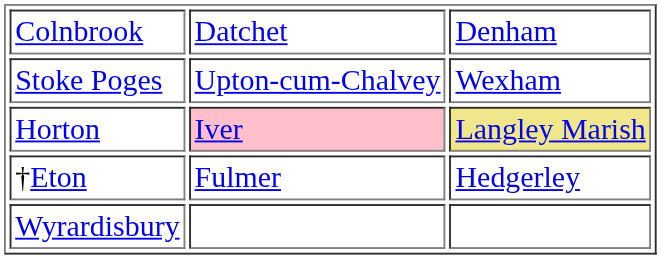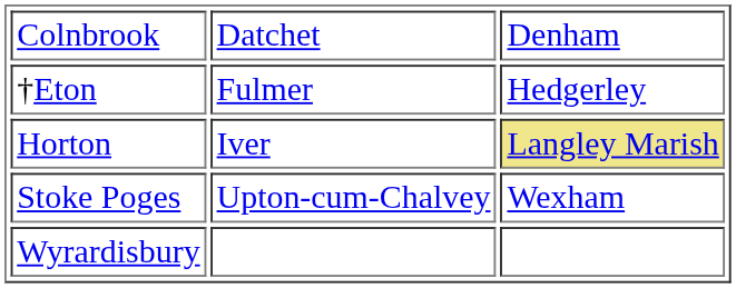 <table border="1" cellpadding="2">
 <tr>
 <td><a href='#'>Colnbrook</a></td>
 <td><a href='#'>Datchet</a></td>
 <td><a href='#'>Denham</a></td>
 </tr>
 <tr>
+<td>†<a href='#'>Eton</a></td>
+<td><a href='#'>Fulmer</a></td>
+<td><a href='#'>Hedgerley</a></td>
+</tr>
+<tr>
+<td><a href='#'>Horton</a></td>
+<td><a href='#'>Iver</a></td>
+<td style="background: khaki;"><a href='#'>Langley Marish</a></td>
+</tr>
+<tr>
 <td><a href='#'>Stoke Poges</a></td>
 <td><a href='#'>Upton-cum-Chalvey</a></td>
 <td><a href='#'>Wexham</a></td>
-</tr>
-<tr>
-<td><a href='#'>Horton</a></td>
-<td style="background: pink;"><a href='#'>Iver</a></td>
-<td style="background: khaki;"><a href='#'>Langley Marish</a></td>
-</tr>
-<tr>
-<td>†<a href='#'>Eton</a></td>
-<td><a href='#'>Fulmer</a></td>
-<td><a href='#'>Hedgerley</a></td>
 </tr>
 <tr>
 <td><a href='#'>Wyrardisbury</a></td>
 <td> </td>
 <td> </td>
 </tr>
 </table>
